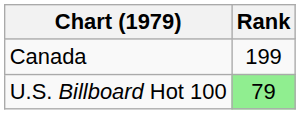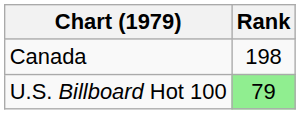 <table class="wikitable">
 <tr>
 <th align="left">Chart (1979)</th>
 <th style="text-align:center;">Rank</th>
 </tr>
 <tr>
 <td>Canada </td>
-<td style="text-align:center;">199</td>
+<td style="text-align:center;">198</td>
 </tr>
 <tr>
 <td>U.S. <em>Billboard</em> Hot 100 </td>
 <td style="background: lightgreen; text-align:center;">79</td>
 </tr>
 </table>
